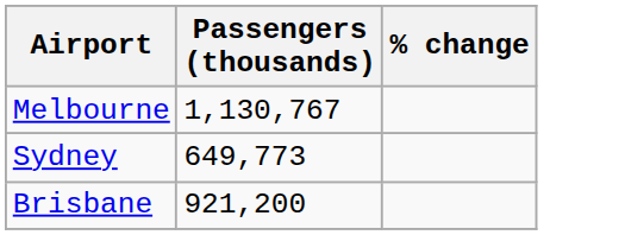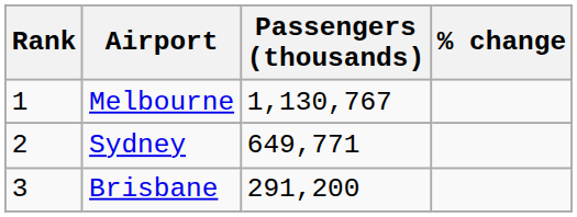 <table class="wikitable">
 <tr>
+<th>Rank</th>
 <th>Airport</th>
 <th>Passengers<br>(thousands)</th>
 <th>% change</th>
 </tr>
 <tr>
+<td>1</td>
 <td><a href='#'>Melbourne</a></td>
 <td>1,130,767</td>
 <td> </td>
 </tr>
 <tr>
+<td>2</td>
 <td><a href='#'>Sydney</a></td>
-<td>649,773</td>
+<td>649,771</td>
 <td> </td>
 </tr>
 <tr>
+<td>3</td>
 <td><a href='#'>Brisbane</a></td>
-<td>921,200</td>
+<td>291,200</td>
 <td> </td>
 </tr>
 </table>
